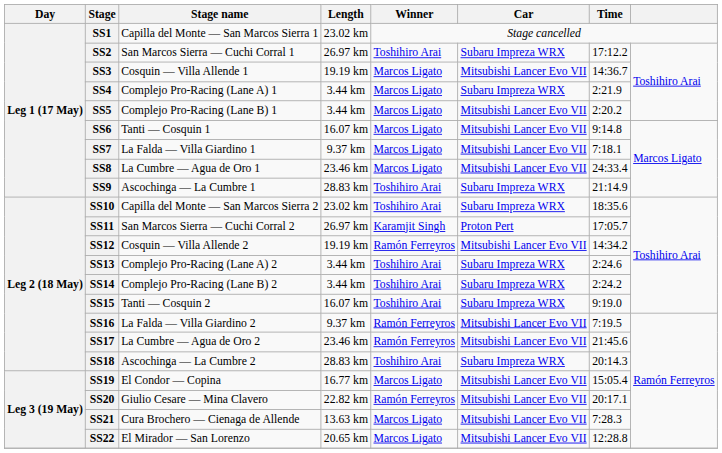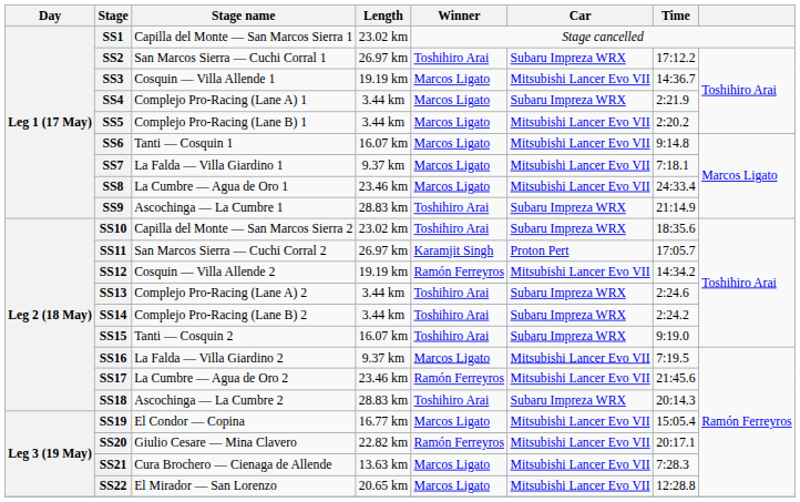 <table class="wikitable" style="font-size: 85%;">
 <tr>
 <th>Day</th>
 <th>Stage</th>
 <th>Stage name</th>
 <th>Length</th>
 <th>Winner</th>
 <th>Car</th>
 <th>Time</th>
 <th></th>
 </tr>
 <tr>
 <th rowspan="9">Leg 1 (17 May)</th>
 <th>SS1</th>
 <td>Capilla del Monte — San Marcos Sierra 1</td>
 <td align="center">23.02 km</td>
 <td colspan="4" align="center"><em>Stage cancelled</em></td>
 </tr>
 <tr>
 <th>SS2</th>
 <td>San Marcos Sierra — Cuchi Corral 1</td>
 <td align="center">26.97 km</td>
 <td> <a href='#'>Toshihiro Arai</a></td>
 <td><a href='#'>Subaru Impreza WRX</a></td>
 <td>17:12.2</td>
 <td rowspan="4"> <a href='#'>Toshihiro Arai</a></td>
 </tr>
 <tr>
 <th>SS3</th>
 <td>Cosquin — Villa Allende 1</td>
 <td align="center">19.19 km</td>
 <td> <a href='#'>Marcos Ligato</a></td>
 <td><a href='#'>Mitsubishi Lancer Evo VII</a></td>
 <td>14:36.7</td>
 </tr>
 <tr>
 <th>SS4</th>
 <td>Complejo Pro-Racing (Lane A) 1</td>
 <td align="center">3.44 km</td>
 <td> <a href='#'>Marcos Ligato</a></td>
 <td><a href='#'>Subaru Impreza WRX</a></td>
 <td>2:21.9</td>
 </tr>
 <tr>
 <th>SS5</th>
 <td>Complejo Pro-Racing (Lane B) 1</td>
 <td align="center">3.44 km</td>
 <td> <a href='#'>Marcos Ligato</a></td>
 <td><a href='#'>Mitsubishi Lancer Evo VII</a></td>
 <td>2:20.2</td>
 </tr>
 <tr>
 <th>SS6</th>
 <td>Tanti — Cosquin 1</td>
 <td align="center">16.07 km</td>
 <td> <a href='#'>Marcos Ligato</a></td>
 <td><a href='#'>Mitsubishi Lancer Evo VII</a></td>
 <td>9:14.8</td>
 <td rowspan="4"> <a href='#'>Marcos Ligato</a></td>
 </tr>
 <tr>
 <th>SS7</th>
 <td>La Falda — Villa Giardino 1</td>
 <td align="center">9.37 km</td>
 <td> <a href='#'>Marcos Ligato</a></td>
 <td><a href='#'>Mitsubishi Lancer Evo VII</a></td>
 <td>7:18.1</td>
 </tr>
 <tr>
 <th>SS8</th>
 <td>La Cumbre — Agua de Oro 1</td>
 <td align="center">23.46 km</td>
 <td> <a href='#'>Marcos Ligato</a></td>
 <td><a href='#'>Mitsubishi Lancer Evo VII</a></td>
 <td>24:33.4</td>
 </tr>
 <tr>
 <th>SS9</th>
 <td>Ascochinga — La Cumbre 1</td>
 <td align="center">28.83 km</td>
 <td> <a href='#'>Toshihiro Arai</a></td>
 <td><a href='#'>Subaru Impreza WRX</a></td>
 <td>21:14.9</td>
 </tr>
 <tr>
 <th rowspan="9">Leg 2 (18 May)</th>
 <th>SS10</th>
 <td>Capilla del Monte — San Marcos Sierra 2</td>
 <td align="center">23.02 km</td>
 <td> <a href='#'>Toshihiro Arai</a></td>
 <td><a href='#'>Subaru Impreza WRX</a></td>
 <td>18:35.6</td>
 <td rowspan="6"> <a href='#'>Toshihiro Arai</a></td>
 </tr>
 <tr>
 <th>SS11</th>
 <td>San Marcos Sierra — Cuchi Corral 2</td>
 <td align="center">26.97 km</td>
 <td> <a href='#'>Karamjit Singh</a></td>
 <td><a href='#'>Proton Pert</a></td>
 <td>17:05.7</td>
 </tr>
 <tr>
 <th>SS12</th>
 <td>Cosquin — Villa Allende 2</td>
 <td align="center">19.19 km</td>
 <td> <a href='#'>Ramón Ferreyros</a></td>
 <td><a href='#'>Mitsubishi Lancer Evo VII</a></td>
 <td>14:34.2</td>
 </tr>
 <tr>
 <th>SS13</th>
 <td>Complejo Pro-Racing (Lane A) 2</td>
 <td align="center">3.44 km</td>
 <td> <a href='#'>Toshihiro Arai</a></td>
 <td><a href='#'>Subaru Impreza WRX</a></td>
 <td>2:24.6</td>
 </tr>
 <tr>
 <th>SS14</th>
 <td>Complejo Pro-Racing (Lane B) 2</td>
 <td align="center">3.44 km</td>
 <td> <a href='#'>Toshihiro Arai</a></td>
 <td><a href='#'>Subaru Impreza WRX</a></td>
 <td>2:24.2</td>
 </tr>
 <tr>
 <th>SS15</th>
 <td>Tanti — Cosquin 2</td>
 <td align="center">16.07 km</td>
 <td> <a href='#'>Toshihiro Arai</a></td>
 <td><a href='#'>Subaru Impreza WRX</a></td>
 <td>9:19.0</td>
 </tr>
 <tr>
 <th>SS16</th>
 <td>La Falda — Villa Giardino 2</td>
 <td align="center">9.37 km</td>
-<td> <a href='#'>Ramón Ferreyros</a></td>
+<td> <a href='#'>Marcos Ligato</a></td>
 <td><a href='#'>Mitsubishi Lancer Evo VII</a></td>
 <td>7:19.5</td>
 <td rowspan="7"> <a href='#'>Ramón Ferreyros</a></td>
 </tr>
 <tr>
 <th>SS17</th>
 <td>La Cumbre — Agua de Oro 2</td>
 <td align="center">23.46 km</td>
 <td> <a href='#'>Ramón Ferreyros</a></td>
 <td><a href='#'>Mitsubishi Lancer Evo VII</a></td>
 <td>21:45.6</td>
 </tr>
 <tr>
 <th>SS18</th>
 <td>Ascochinga — La Cumbre 2</td>
 <td align="center">28.83 km</td>
 <td> <a href='#'>Toshihiro Arai</a></td>
 <td><a href='#'>Subaru Impreza WRX</a></td>
 <td>20:14.3</td>
 </tr>
 <tr>
 <th rowspan="4">Leg 3 (19 May)</th>
 <th>SS19</th>
 <td>El Condor — Copina</td>
 <td align="center">16.77 km</td>
 <td> <a href='#'>Marcos Ligato</a></td>
 <td><a href='#'>Mitsubishi Lancer Evo VII</a></td>
 <td>15:05.4</td>
 </tr>
 <tr>
 <th>SS20</th>
 <td>Giulio Cesare — Mina Clavero</td>
 <td align="center">22.82 km</td>
 <td> <a href='#'>Ramón Ferreyros</a></td>
 <td><a href='#'>Mitsubishi Lancer Evo VII</a></td>
 <td>20:17.1</td>
 </tr>
 <tr>
 <th>SS21</th>
 <td>Cura Brochero — Cienaga de Allende</td>
 <td align="center">13.63 km</td>
 <td> <a href='#'>Marcos Ligato</a></td>
 <td><a href='#'>Mitsubishi Lancer Evo VII</a></td>
 <td>7:28.3</td>
 </tr>
 <tr>
 <th>SS22</th>
 <td>El Mirador — San Lorenzo</td>
 <td align="center">20.65 km</td>
 <td> <a href='#'>Marcos Ligato</a></td>
 <td><a href='#'>Mitsubishi Lancer Evo VII</a></td>
 <td>12:28.8</td>
 </tr>
 <tr>
 </tr>
 </table>
